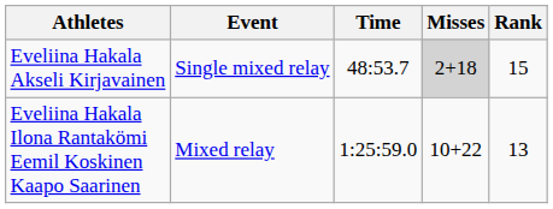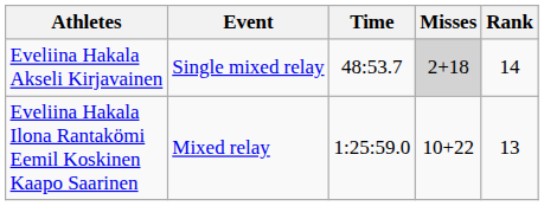 <table class="wikitable" style="font-size:90%">
 <tr>
 <th>Athletes</th>
 <th>Event</th>
 <th>Time</th>
 <th>Misses</th>
 <th>Rank</th>
 </tr>
 <tr align=center>
 <td align=left><a href='#'>Eveliina Hakala</a><br><a href='#'>Akseli Kirjavainen</a></td>
 <td align=left><a href='#'>Single mixed relay</a></td>
 <td>48:53.7</td>
 <td style="background: lightgrey;">2+18</td>
-<td>15</td>
+<td>14</td>
 </tr>
 <tr align=center>
 <td align=left><a href='#'>Eveliina Hakala</a><br><a href='#'>Ilona Rantakömi</a><br><a href='#'>Eemil Koskinen</a><br><a href='#'>Kaapo Saarinen</a></td>
 <td align=left><a href='#'>Mixed relay</a></td>
 <td>1:25:59.0</td>
 <td>10+22</td>
 <td>13</td>
 </tr>
 </table>
